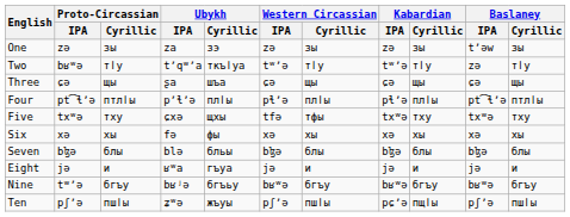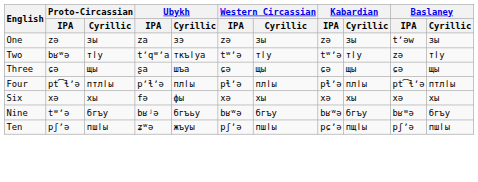 <table class="wikitable" border="1" text-align="right">
 <tr>
 <th rowspan="2">English</th>
 <th colspan="2">Proto-Circassian</th>
 <th colspan="2"><a href='#'>Ubykh</a></th>
 <th colspan="2"><a href='#'>Western Circassian</a></th>
 <th colspan="2"><a href='#'>Kabardian</a></th>
 <th colspan="2"><a href='#'>Baslaney</a></th>
 </tr>
 <tr>
 <th>IPA</th>
 <th>Cyrillic</th>
 <th>IPA</th>
 <th>Cyrillic</th>
 <th>IPA</th>
 <th>Cyrillic</th>
 <th>IPA</th>
 <th>Cyrillic</th>
 <th>IPA</th>
 <th>Cyrillic</th>
 </tr>
 <tr>
 <td>One</td>
 <td>zə</td>
 <td>зы</td>
 <td>za</td>
 <td>зэ</td>
 <td>zə</td>
 <td>зы</td>
 <td>zə</td>
 <td>зы</td>
 <td>tʼəw</td>
 <td>зы</td>
 </tr>
 <tr>
 <td>Two</td>
 <td>bʁʷə</td>
 <td>тӏу</td>
 <td>tʼqʷʼa</td>
 <td>ткъӏуа</td>
 <td>tʷʼə</td>
 <td>тӏу</td>
 <td>tʷʼə</td>
 <td>тӏу</td>
 <td>zə</td>
 <td>тӏу</td>
 </tr>
 <tr>
 <td>Three</td>
 <td>ɕə</td>
 <td>щы</td>
 <td>ʂa</td>
 <td>шъа</td>
 <td>ɕə</td>
 <td>щы</td>
 <td>ɕə</td>
 <td>щы</td>
 <td>ɕə</td>
 <td>щы</td>
 </tr>
 <tr>
 <td>Four</td>
 <td>pt͡ɬʼə</td>
 <td>птлӏы</td>
 <td>pʼɬʼə</td>
 <td>плӏы</td>
 <td>pɬʼə</td>
 <td>плӏы</td>
 <td>pɬʼə</td>
 <td>плӏы</td>
 <td>pt͡ɬʼə</td>
 <td>птлӏы</td>
 </tr>
 <tr>
-<td>Five</td>
-<td>txʷə</td>
-<td>тху</td>
-<td>ɕxə</td>
-<td>щхы</td>
-<td>tfə</td>
-<td>тфы</td>
-<td>txʷə</td>
-<td>тху</td>
-<td>txʷə</td>
-<td>тху</td>
-</tr>
-<tr>
 <td>Six</td>
 <td>xə</td>
 <td>хы</td>
 <td>fə</td>
 <td>фы</td>
 <td>xə</td>
 <td>хы</td>
 <td>xə</td>
 <td>хы</td>
 <td>xə</td>
 <td>хы</td>
-</tr>
-<tr>
-<td>Seven</td>
-<td>bɮə</td>
-<td>блы</td>
-<td>blə</td>
-<td>бльы</td>
-<td>bɮə</td>
-<td>блы</td>
-<td>bɮə</td>
-<td>блы</td>
-<td>bɮə</td>
-<td>блы</td>
-</tr>
-<tr>
-<td>Eight</td>
-<td>jə</td>
-<td>и</td>
-<td>ʁʷa</td>
-<td>гъуа</td>
-<td>jə</td>
-<td>и</td>
-<td>jə</td>
-<td>и</td>
-<td>jə</td>
-<td>и</td>
 </tr>
 <tr>
 <td>Nine</td>
 <td>tʷʼə</td>
 <td>бгъу</td>
 <td>bʁʲə</td>
 <td>бгъьу</td>
 <td>bʁʷə</td>
 <td>бгъу</td>
 <td>bʁʷə</td>
 <td>бгъу</td>
 <td>bʁʷə</td>
 <td>бгъу</td>
 </tr>
 <tr>
 <td>Ten</td>
 <td>pʃʼə</td>
 <td>пшӏы</td>
 <td>ʑʷə</td>
 <td>жъуы</td>
 <td>pʃʼə</td>
 <td>пшӏы</td>
 <td>pɕʼə</td>
 <td>пщӏы</td>
 <td>pʃʼə</td>
 <td>пшӏы</td>
 </tr>
 </table>
